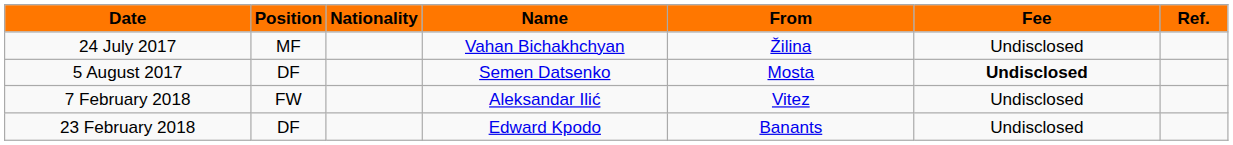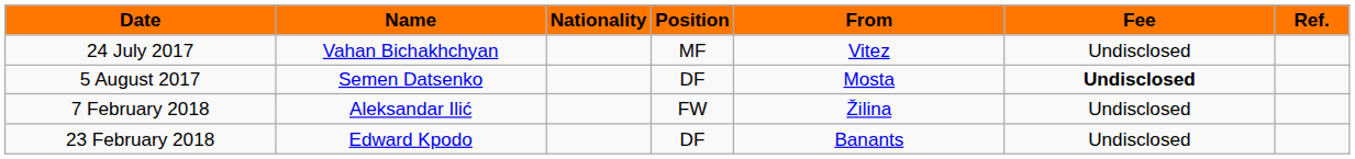 <table class="wikitable"  style="text-align:center; font-size:90%; ">
 <tr>
 <th style="background:#FF7700; color:#000000; width:200px;">Date</th>
+<th style="background:#FF7700; color:#000000; width:200px;">Name</th>
+<th style="background:#FF7700; color:#000000; width:50px;">Nationality</th>
 <th style="background:#FF7700; color:#000000; width:50px;">Position</th>
-<th style="background:#FF7700; color:#000000; width:50px;">Nationality</th>
-<th style="background:#FF7700; color:#000000; width:200px;">Name</th>
 <th style="background:#FF7700; color:#000000; width:200px;">From</th>
 <th style="background:#FF7700; color:#000000; width:200px;">Fee</th>
 <th style="background:#FF7700; color:#000000; width:50px;">Ref.</th>
 </tr>
 <tr>
 <td>24 July 2017</td>
+<td><a href='#'>Vahan Bichakhchyan</a></td>
+<td></td>
 <td>MF</td>
-<td></td>
-<td><a href='#'>Vahan Bichakhchyan</a></td>
-<td><a href='#'>Žilina</a></td>
+<td><a href='#'>Vitez</a></td>
 <td>Undisclosed</td>
 <td></td>
 </tr>
 <tr>
 <td>5 August 2017</td>
+<td><a href='#'>Semen Datsenko</a></td>
+<td></td>
 <td>DF</td>
-<td></td>
-<td><a href='#'>Semen Datsenko</a></td>
 <td><a href='#'>Mosta</a></td>
 <td><strong>Undisclosed</strong></td>
 <td></td>
 </tr>
 <tr>
 <td>7 February 2018</td>
+<td><a href='#'>Aleksandar Ilić</a></td>
+<td></td>
 <td>FW</td>
-<td></td>
-<td><a href='#'>Aleksandar Ilić</a></td>
-<td><a href='#'>Vitez</a></td>
+<td><a href='#'>Žilina</a></td>
 <td>Undisclosed</td>
 <td></td>
 </tr>
 <tr>
 <td>23 February 2018</td>
+<td><a href='#'>Edward Kpodo</a></td>
+<td></td>
 <td>DF</td>
-<td></td>
-<td><a href='#'>Edward Kpodo</a></td>
 <td><a href='#'>Banants</a></td>
 <td>Undisclosed</td>
 <td></td>
 </tr>
 </table>
